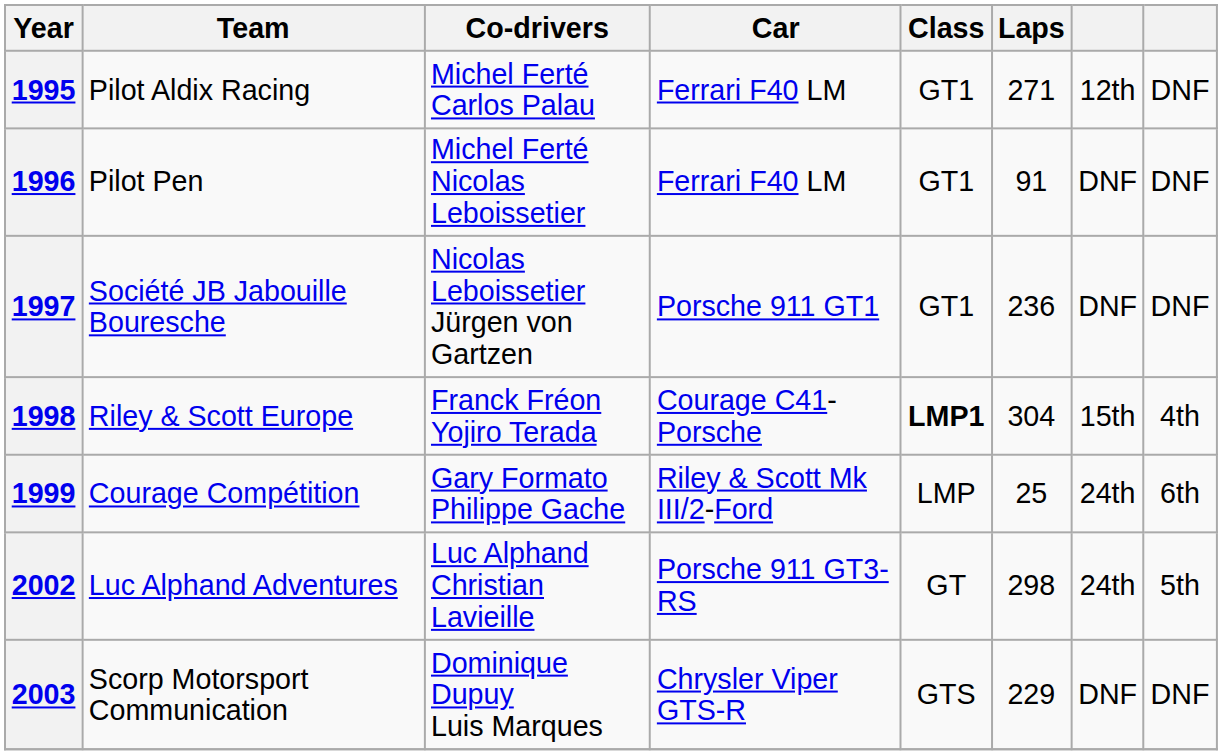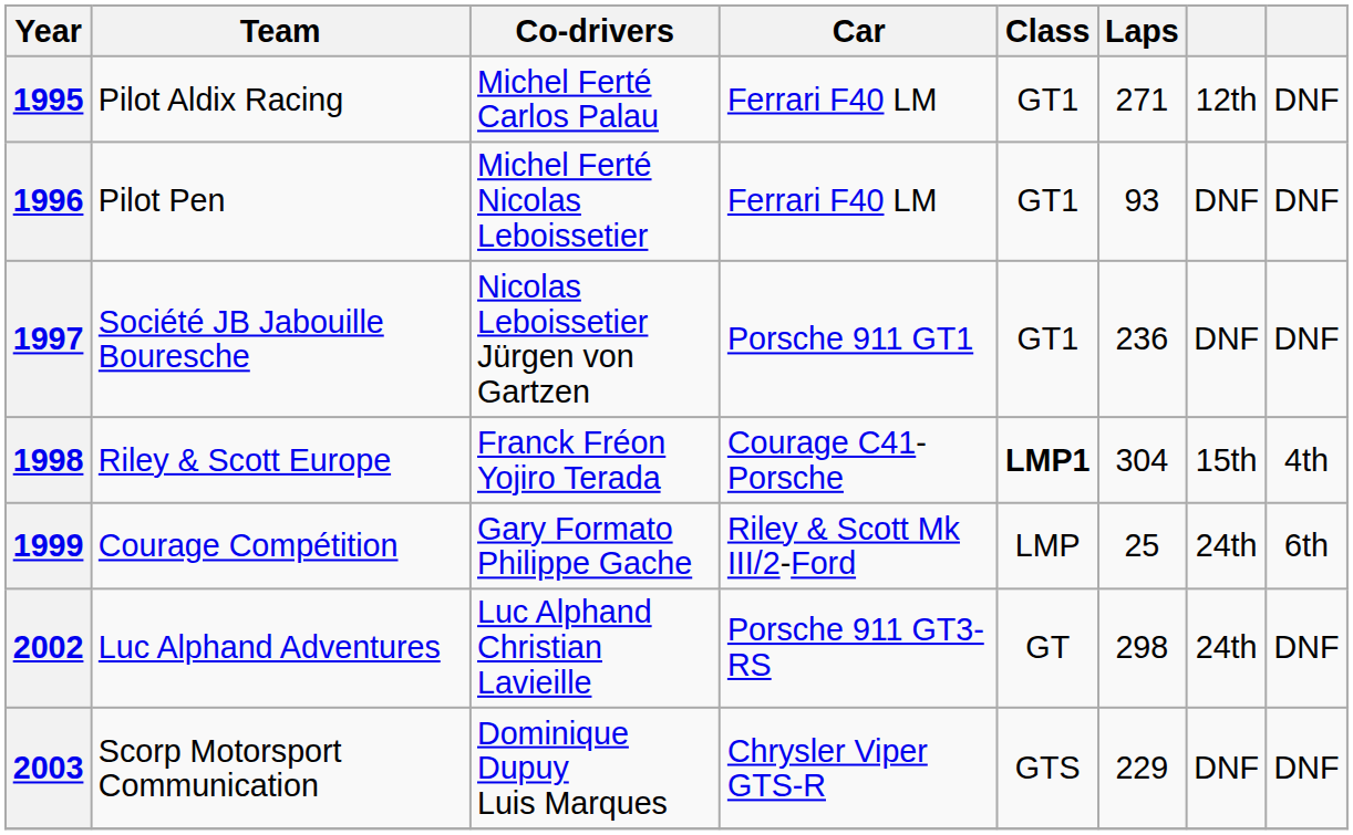 <table class="wikitable" style="text-align:center; font-size:90%">
 <tr>
 <th>Year</th>
 <th>Team</th>
 <th>Co-drivers</th>
 <th>Car</th>
 <th>Class</th>
 <th>Laps</th>
 <th></th>
 <th></th>
 </tr>
 <tr>
 <th><a href='#'>1995</a></th>
 <td align="left"> Pilot Aldix Racing</td>
 <td align="left"> <a href='#'>Michel Ferté</a><br> <a href='#'>Carlos Palau</a></td>
 <td align="left"><a href='#'>Ferrari F40</a> LM</td>
 <td>GT1</td>
 <td>271</td>
 <td>12th</td>
 <td>DNF</td>
 </tr>
 <tr>
 <th><a href='#'>1996</a></th>
 <td align="left"> Pilot Pen</td>
 <td align="left"> <a href='#'>Michel Ferté</a><br> <a href='#'>Nicolas Leboissetier</a></td>
 <td align="left"><a href='#'>Ferrari F40</a> LM</td>
 <td>GT1</td>
-<td>91</td>
+<td>93</td>
 <td>DNF</td>
 <td>DNF</td>
 </tr>
 <tr>
 <th><a href='#'>1997</a></th>
 <td align="left"> <a href='#'>Société JB Jabouille Bouresche</a></td>
 <td align="left"> <a href='#'>Nicolas Leboissetier</a><br> Jürgen von Gartzen</td>
 <td align="left"><a href='#'>Porsche 911 GT1</a></td>
 <td>GT1</td>
 <td>236</td>
 <td>DNF</td>
 <td>DNF</td>
 </tr>
 <tr>
 <th><a href='#'>1998</a></th>
 <td align="left"> <a href='#'>Riley & Scott Europe</a></td>
 <td align="left"> <a href='#'>Franck Fréon</a><br> <a href='#'>Yojiro Terada</a></td>
 <td align="left"><a href='#'>Courage C41</a>-<a href='#'>Porsche</a></td>
 <td><strong>LMP1</strong></td>
 <td>304</td>
 <td>15th</td>
 <td>4th</td>
 </tr>
 <tr>
 <th><a href='#'>1999</a></th>
 <td align="left"> <a href='#'>Courage Compétition</a></td>
 <td align="left"> <a href='#'>Gary Formato</a><br> <a href='#'>Philippe Gache</a></td>
 <td align="left"><a href='#'>Riley & Scott Mk III/2</a>-<a href='#'>Ford</a></td>
 <td>LMP</td>
 <td>25</td>
 <td>24th</td>
 <td>6th</td>
 </tr>
 <tr>
 <th><a href='#'>2002</a></th>
 <td align="left"> <a href='#'>Luc Alphand Adventures</a></td>
 <td align="left"> <a href='#'>Luc Alphand</a><br> <a href='#'>Christian Lavieille</a></td>
 <td align="left"><a href='#'>Porsche 911 GT3-RS</a></td>
 <td>GT</td>
 <td>298</td>
 <td>24th</td>
-<td>5th</td>
+<td>DNF</td>
 </tr>
 <tr>
 <th><a href='#'>2003</a></th>
 <td align="left"> Scorp Motorsport Communication</td>
 <td align="left"> <a href='#'>Dominique Dupuy</a><br> Luis Marques</td>
 <td align="left"><a href='#'>Chrysler Viper GTS-R</a></td>
 <td>GTS</td>
 <td>229</td>
 <td>DNF</td>
 <td>DNF</td>
 </tr>
 <tr>
 </tr>
 </table>
